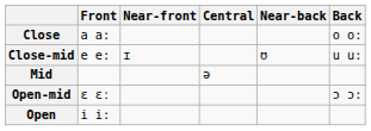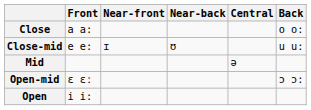 <table class="wikitable">
 <tr>
 <th></th>
 <th>Front</th>
 <th>Near-front</th>
+<th>Near-back</th>
 <th>Central</th>
-<th>Near-back</th>
 <th>Back</th>
 </tr>
 <tr>
 <th>Close</th>
 <td>a a:</td>
 <td></td>
 <td></td>
 <td></td>
 <td>o o:</td>
 </tr>
 <tr>
 <th>Close-mid</th>
 <td>e e:</td>
 <td>ɪ</td>
+<td>ʊ</td>
 <td></td>
-<td>ʊ</td>
 <td>u u:</td>
 </tr>
 <tr>
 <th>Mid</th>
 <td></td>
 <td></td>
+<td></td>
 <td>ə</td>
-<td></td>
 <td></td>
 </tr>
 <tr>
 <th>Open-mid</th>
 <td>ɛ ɛː</td>
 <td></td>
 <td></td>
 <td></td>
 <td>ɔ ɔ:</td>
 </tr>
 <tr>
 <th>Open</th>
 <td>i i:</td>
 <td></td>
 <td></td>
 <td></td>
 <td></td>
 </tr>
 </table>
